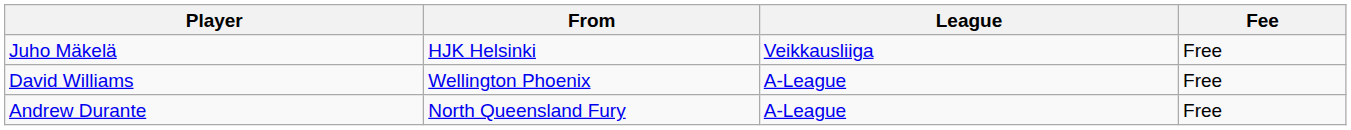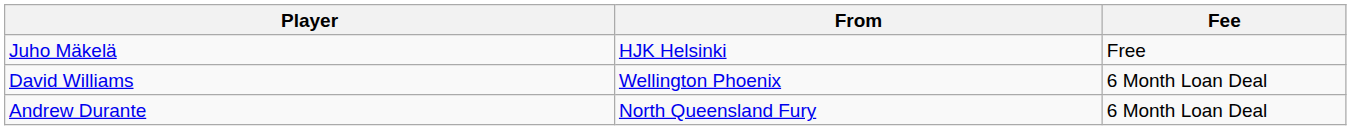 <table class="wikitable" style="text-align:center; font-size:95%;width:85%; text-align:left">
 <tr>
 <th width=25%>Player</th>
 <th width=20%>From</th>
-<th width=25%>League</th>
 <th width=10%>Fee</th>
 </tr>
 <tr>
 <td> <a href='#'>Juho Mäkelä</a></td>
 <td> <a href='#'>HJK Helsinki</a></td>
-<td> <a href='#'>Veikkausliiga</a></td>
 <td>Free</td>
 </tr>
 <tr>
 <td> <a href='#'>David Williams</a></td>
 <td> <a href='#'>Wellington Phoenix</a></td>
-<td> <a href='#'>A-League</a></td>
-<td>Free</td>
+<td>6 Month Loan Deal</td>
 </tr>
 <tr>
 <td> <a href='#'>Andrew Durante</a></td>
 <td> <a href='#'>North Queensland Fury</a></td>
-<td> <a href='#'>A-League</a></td>
-<td>Free</td>
+<td>6 Month Loan Deal</td>
 </tr>
 </table>
